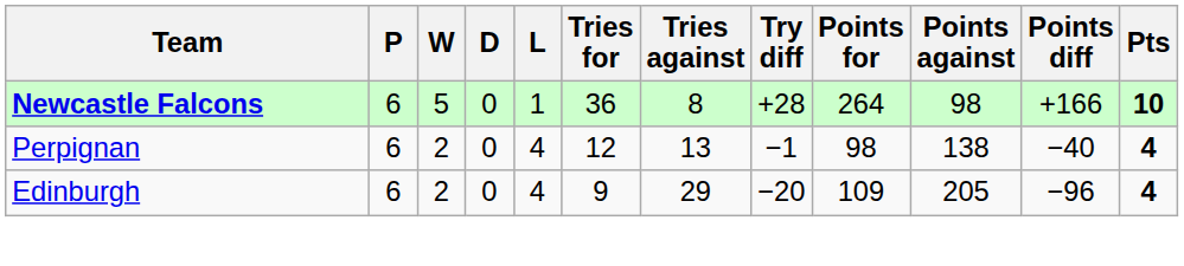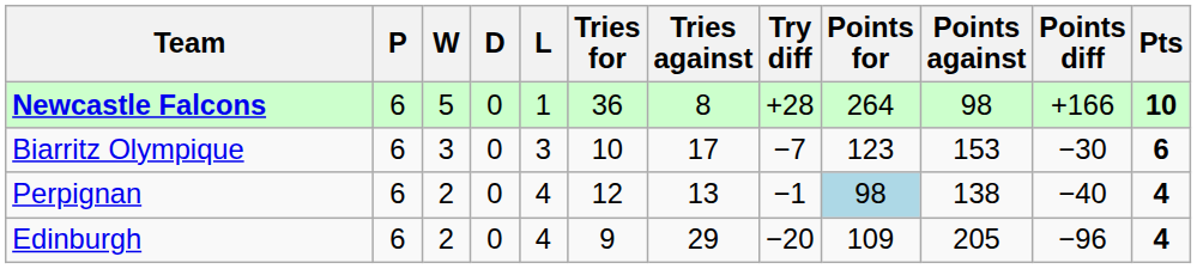 <table class="wikitable" style="text-align: center;">
 <tr>
 <th width="200">Team</th>
 <th width="20">P</th>
 <th width="20">W</th>
 <th width="20">D</th>
 <th width="20">L</th>
 <th width="20">Tries for</th>
 <th width="20">Tries against</th>
 <th width="20">Try diff</th>
 <th width="20">Points for</th>
 <th width="20">Points against</th>
 <th width="25">Points diff</th>
 <th width="20">Pts</th>
 </tr>
 <tr bgcolor="#ccffcc">
 <td align="left"> <strong><a href='#'>Newcastle Falcons</a></strong></td>
 <td>6</td>
 <td>5</td>
 <td>0</td>
 <td>1</td>
 <td>36</td>
 <td>8</td>
 <td>+28</td>
 <td>264</td>
 <td>98</td>
 <td>+166</td>
 <td><strong>10</strong></td>
 </tr>
 <tr>
+<td align="left"> <a href='#'>Biarritz Olympique</a></td>
+<td>6</td>
+<td>3</td>
+<td>0</td>
+<td>3</td>
+<td>10</td>
+<td>17</td>
+<td>−7</td>
+<td>123</td>
+<td>153</td>
+<td>−30</td>
+<td><strong>6</strong></td>
+</tr>
+<tr>
 <td align="left"> <a href='#'>Perpignan</a></td>
 <td>6</td>
 <td>2</td>
 <td>0</td>
 <td>4</td>
 <td>12</td>
 <td>13</td>
 <td>−1</td>
-<td>98</td>
+<td style="background: lightblue;">98</td>
 <td>138</td>
 <td>−40</td>
 <td><strong>4</strong></td>
 </tr>
 <tr>
 <td align="left"> <a href='#'>Edinburgh</a></td>
 <td>6</td>
 <td>2</td>
 <td>0</td>
 <td>4</td>
 <td>9</td>
 <td>29</td>
 <td>−20</td>
 <td>109</td>
 <td>205</td>
 <td>−96</td>
 <td><strong>4</strong></td>
 </tr>
 </table>
